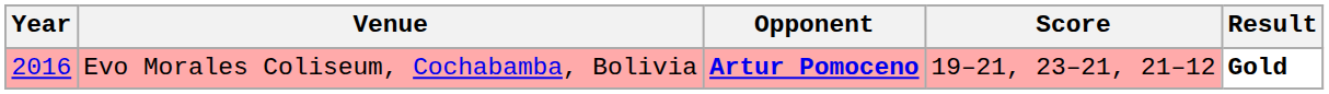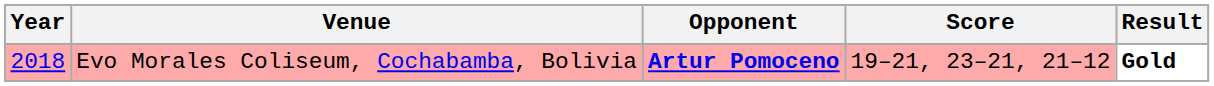 <table class="sortable wikitable" style="font-size: 90%;">
 <tr>
 <th>Year</th>
 <th>Venue</th>
 <th>Opponent</th>
 <th>Score</th>
 <th>Result</th>
 </tr>
 <tr style="background:#FFAAAA">
-<td align="center"><a href='#'>2016</a></td>
+<td align="center"><a href='#'>2018</a></td>
 <td align="left">Evo Morales Coliseum, <a href='#'>Cochabamba</a>, Bolivia</td>
 <td align="left"><strong> <a href='#'>Artur Pomoceno</a></strong></td>
 <td align="left">19–21, 23–21, 21–12</td>
 <td style="text-align:left; background:white"> <strong>Gold</strong></td>
 </tr>
 </table>
